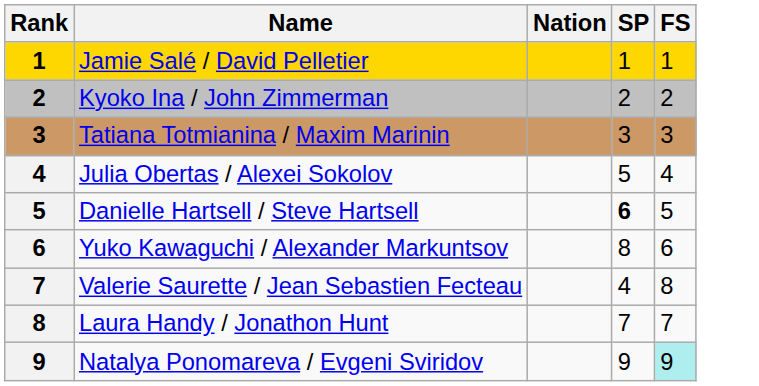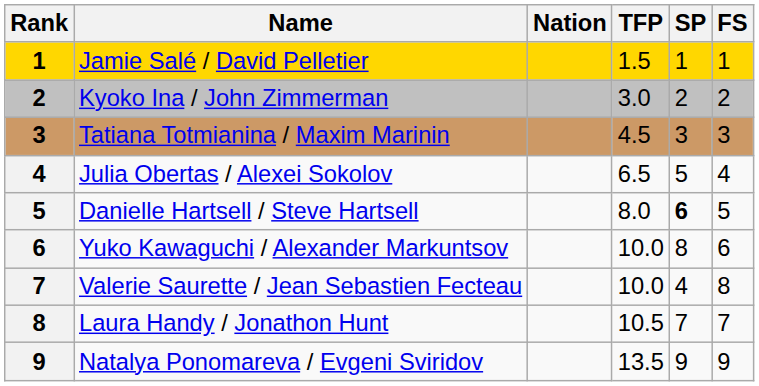 <table class="wikitable">
 <tr>
 <th>Rank</th>
 <th>Name</th>
 <th>Nation</th>
+<th>TFP</th>
 <th>SP</th>
 <th>FS</th>
 </tr>
 <tr bgcolor="gold">
 <td align="center"><strong>1</strong></td>
 <td><a href='#'>Jamie Salé</a> / <a href='#'>David Pelletier</a></td>
 <td></td>
+<td>1.5</td>
 <td>1</td>
 <td>1</td>
 </tr>
 <tr bgcolor="silver">
 <td align="center"><strong>2</strong></td>
 <td><a href='#'>Kyoko Ina</a> / <a href='#'>John Zimmerman</a></td>
 <td></td>
+<td>3.0</td>
 <td>2</td>
 <td>2</td>
 </tr>
 <tr bgcolor="cc9966">
 <td align="center"><strong>3</strong></td>
 <td><a href='#'>Tatiana Totmianina</a> / <a href='#'>Maxim Marinin</a></td>
 <td></td>
+<td>4.5</td>
 <td>3</td>
 <td>3</td>
 </tr>
 <tr>
 <th>4</th>
 <td><a href='#'>Julia Obertas</a> / <a href='#'>Alexei Sokolov</a></td>
 <td></td>
+<td>6.5</td>
 <td>5</td>
 <td>4</td>
 </tr>
 <tr>
 <th>5</th>
 <td><a href='#'>Danielle Hartsell</a> / <a href='#'>Steve Hartsell</a></td>
 <td></td>
+<td>8.0</td>
 <td><strong>6</strong></td>
 <td>5</td>
 </tr>
 <tr>
 <th>6</th>
 <td><a href='#'>Yuko Kawaguchi</a> / <a href='#'>Alexander Markuntsov</a></td>
 <td></td>
+<td>10.0</td>
 <td>8</td>
 <td>6</td>
 </tr>
 <tr>
 <th>7</th>
 <td><a href='#'>Valerie Saurette</a> / <a href='#'>Jean Sebastien Fecteau</a></td>
 <td></td>
+<td>10.0</td>
 <td>4</td>
 <td>8</td>
 </tr>
 <tr>
 <th>8</th>
 <td><a href='#'>Laura Handy</a> / <a href='#'>Jonathon Hunt</a></td>
 <td></td>
+<td>10.5</td>
 <td>7</td>
 <td>7</td>
 </tr>
 <tr>
 <th>9</th>
 <td><a href='#'>Natalya Ponomareva</a> / <a href='#'>Evgeni Sviridov</a></td>
 <td></td>
+<td>13.5</td>
 <td>9</td>
-<td style="background: paleturquoise;">9</td>
+<td>9</td>
 </tr>
 </table>
